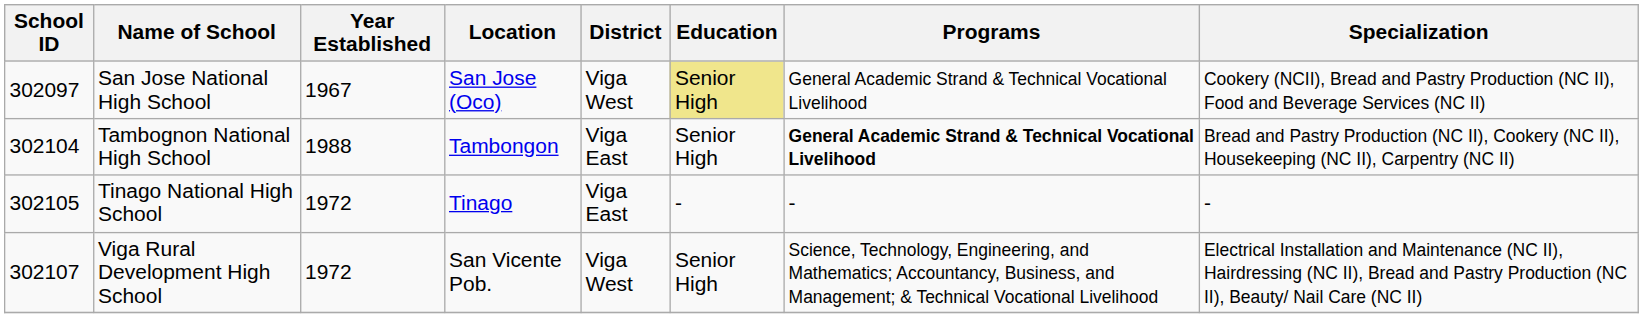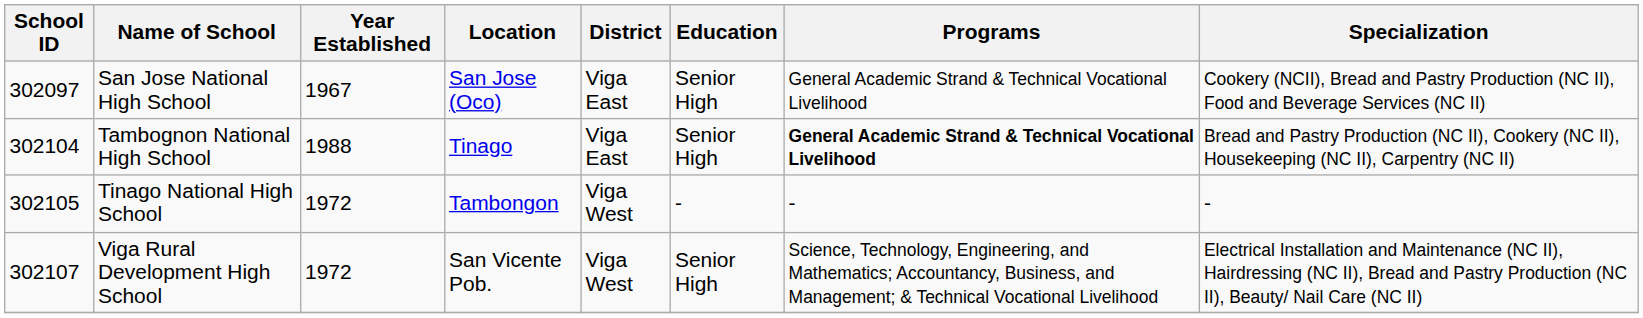 <table class="wikitable">
 <tr style="background:#ccc;">
 <th>School ID</th>
 <th>Name of School</th>
 <th>Year Established</th>
 <th>Location</th>
 <th>District</th>
 <th>Education</th>
 <th>Programs</th>
 <th>Specialization</th>
 </tr>
 <tr>
 <td>302097</td>
 <td>San Jose National High School</td>
 <td>1967</td>
 <td><a href='#'>San Jose (Oco)</a></td>
-<td>Viga West</td>
-<td style="background: khaki;">Senior High</td>
+<td>Viga East</td>
+<td>Senior High</td>
 <td><small>General Academic Strand & Technical Vocational Livelihood</small></td>
 <td><small>Cookery (NCII), Bread and Pastry Production (NC II), Food and Beverage Services (NC II)</small></td>
 </tr>
 <tr>
 <td>302104</td>
 <td>Tambognon National High School</td>
 <td>1988</td>
-<td><a href='#'>Tambongon</a></td>
+<td><a href='#'>Tinago</a></td>
 <td>Viga East</td>
 <td>Senior High</td>
 <td><strong><small>General Academic Strand & Technical Vocational Livelihood</small></strong></td>
 <td><small>Bread and Pastry Production (NC II), Cookery (NC II), Housekeeping (NC II), Carpentry (NC II)</small></td>
 </tr>
 <tr>
 <td>302105</td>
 <td>Tinago National High School</td>
 <td>1972</td>
-<td><a href='#'>Tinago</a></td>
-<td>Viga East</td>
+<td><a href='#'>Tambongon</a></td>
+<td>Viga West</td>
 <td>-</td>
 <td>-</td>
 <td>-</td>
 </tr>
 <tr>
 <td>302107</td>
 <td>Viga Rural Development High School</td>
 <td>1972</td>
 <td>San Vicente Pob.</td>
 <td>Viga West</td>
 <td>Senior High</td>
 <td><small>Science, Technology, Engineering, and Mathematics; Accountancy, Business, and Management; & Technical Vocational Livelihood</small></td>
 <td><small>Electrical Installation and Maintenance (NC II), Hairdressing (NC II), Bread and Pastry Production (NC II), Beauty/ Nail Care (NC II)</small></td>
 </tr>
 <tr>
 </tr>
 </table>
